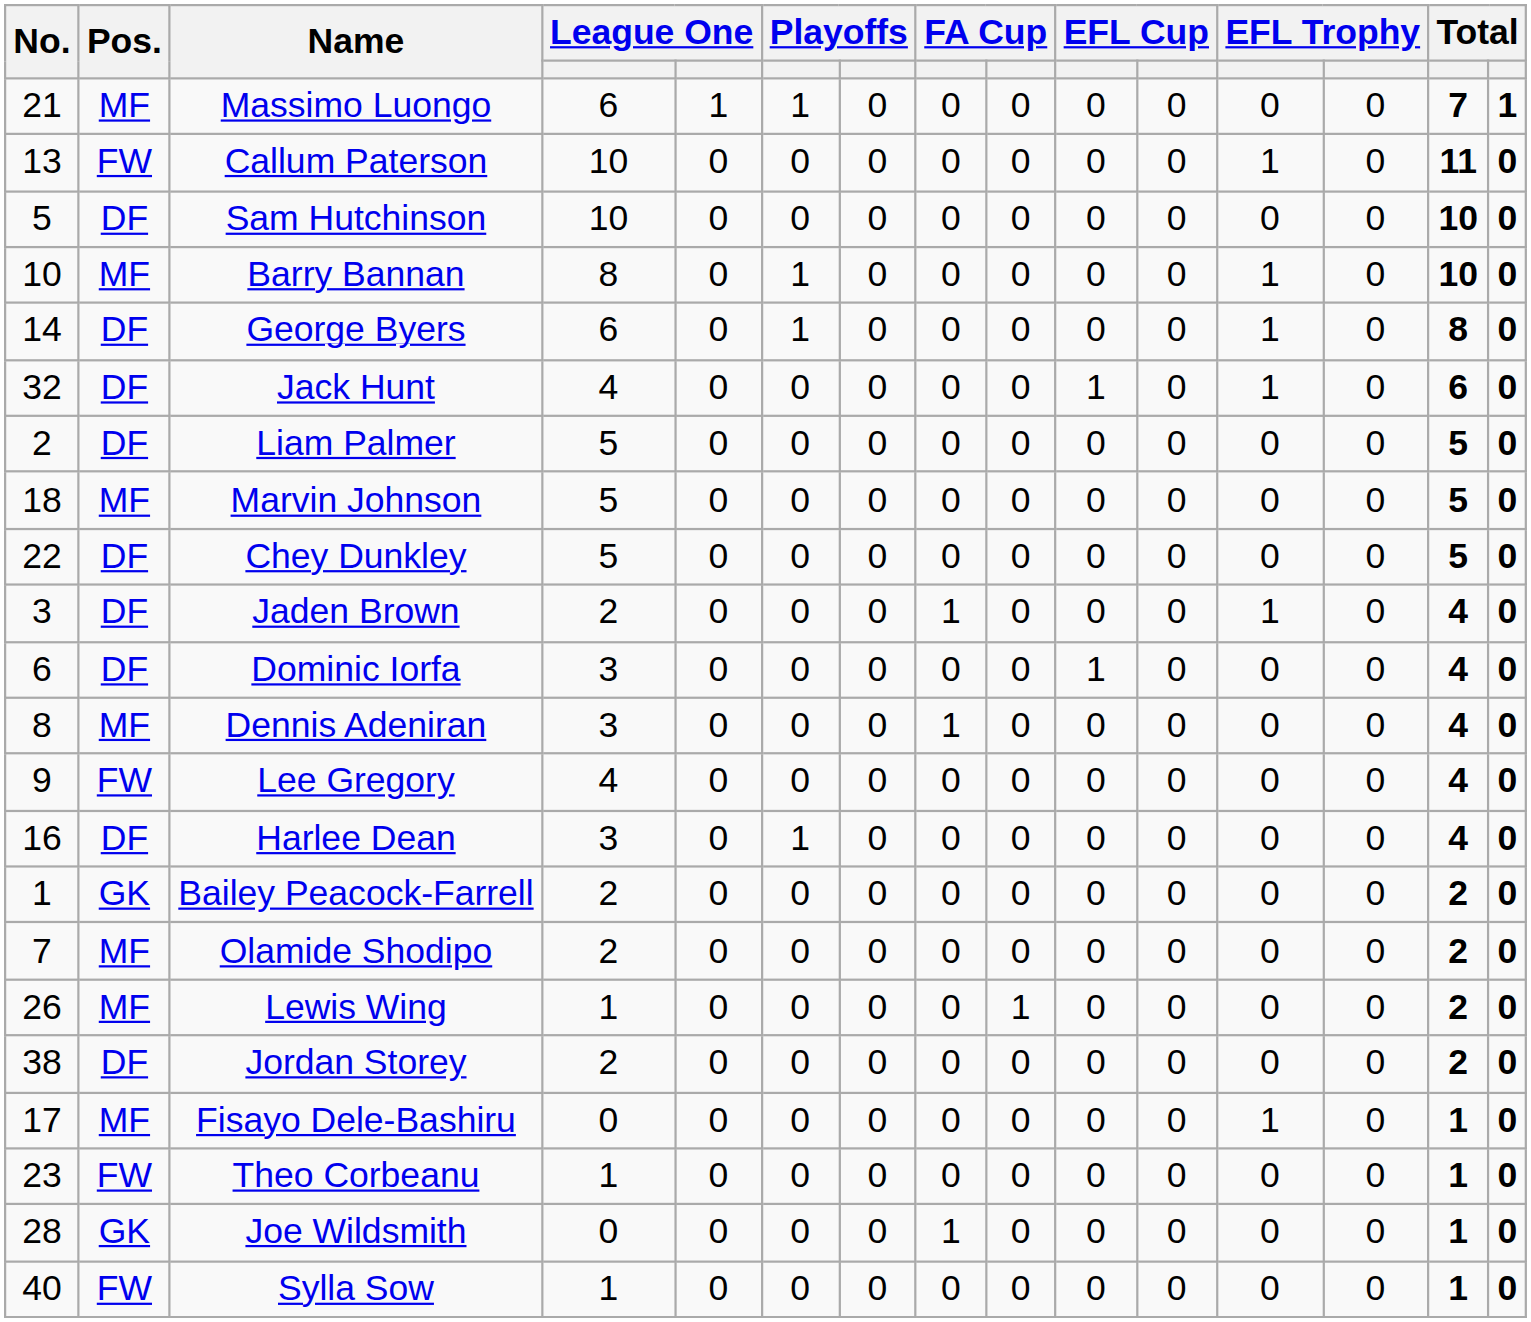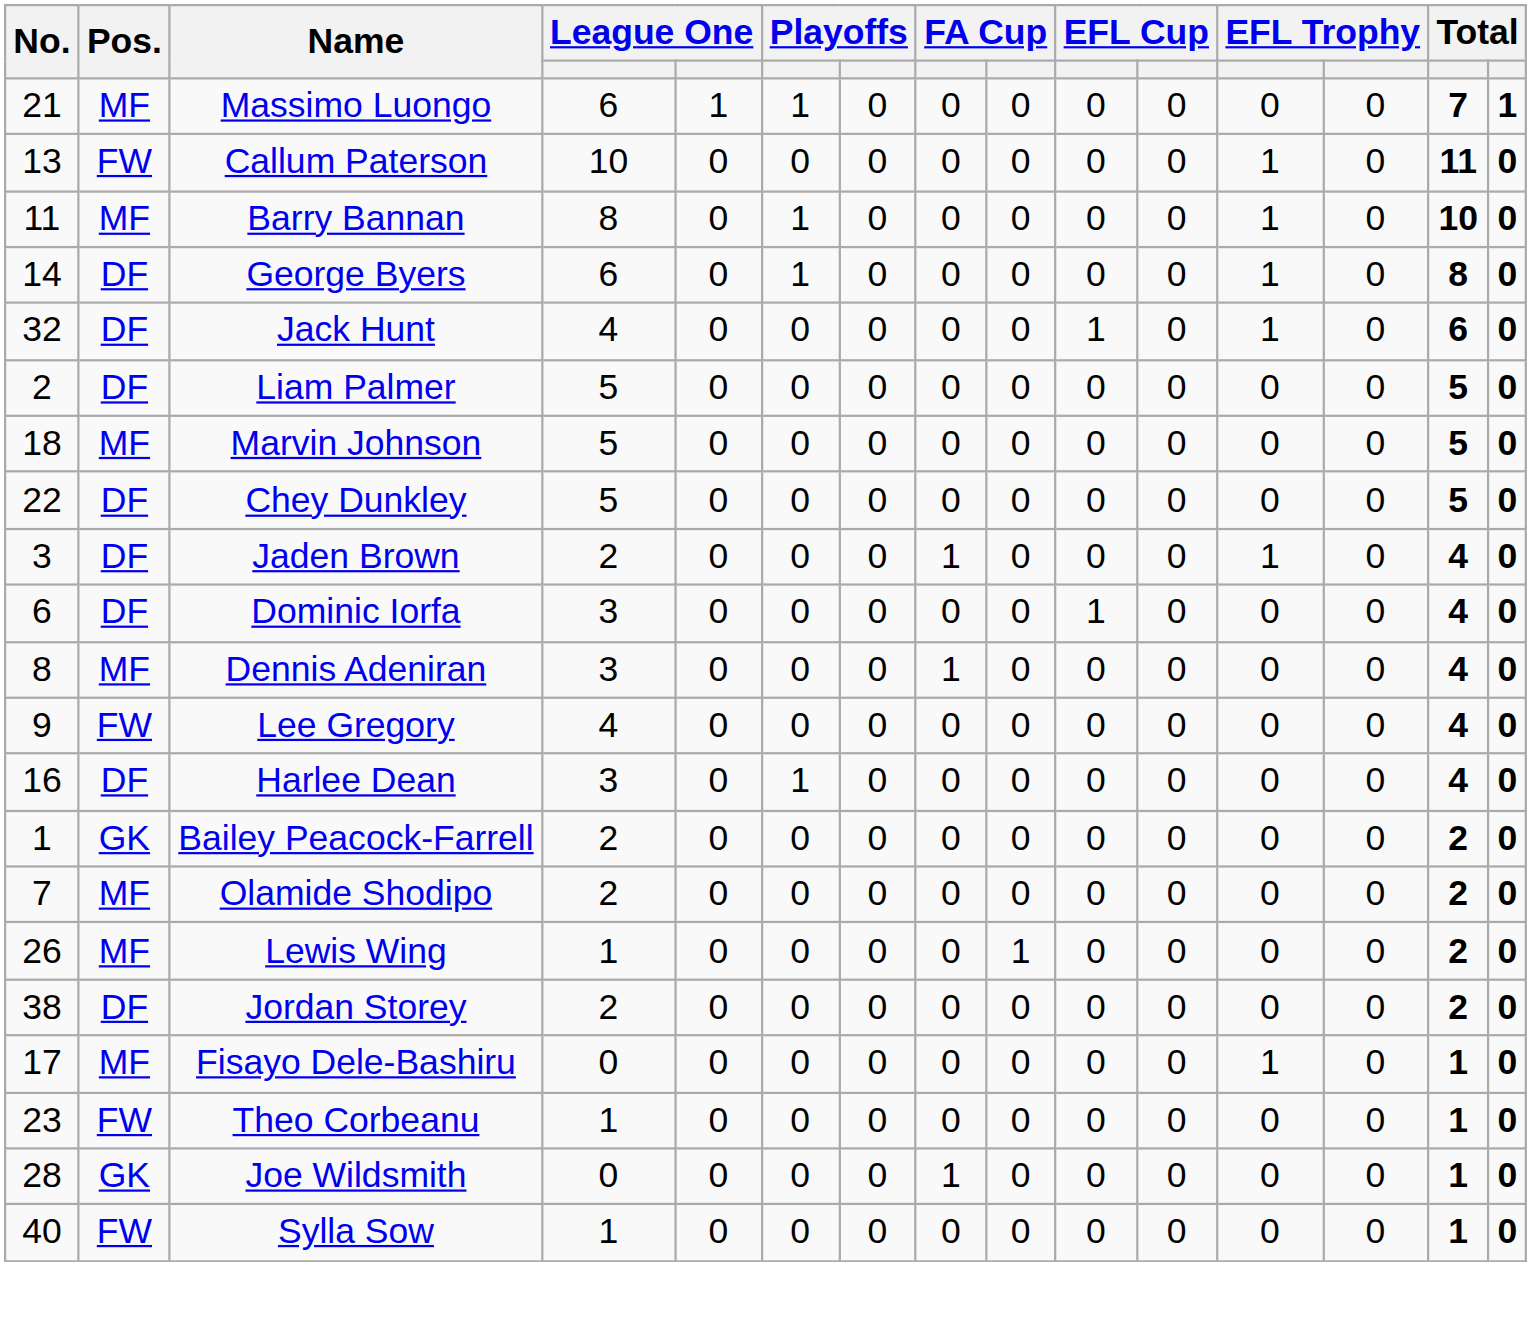 <table class="wikitable sortable" style="text-align:center">
 <tr>
 <th rowspan="2">No.</th>
 <th rowspan="2">Pos.</th>
 <th rowspan="2">Name</th>
 <th colspan="2"><a href='#'>League One</a></th>
 <th colspan="2"><a href='#'>Playoffs</a></th>
 <th colspan="2"><a href='#'>FA Cup</a></th>
 <th colspan="2"><a href='#'>EFL Cup</a></th>
 <th colspan="2"><a href='#'>EFL Trophy</a></th>
 <th colspan="2">Total</th>
 </tr>
 <tr>
 <th></th>
 <th></th>
 <th></th>
 <th></th>
 <th></th>
 <th></th>
 <th></th>
 <th></th>
 <th></th>
 <th></th>
 <th></th>
 <th></th>
 </tr>
 <tr>
 <td>21</td>
 <td><a href='#'>MF</a></td>
 <td><a href='#'>Massimo Luongo</a></td>
 <td>6</td>
 <td>1</td>
 <td>1</td>
 <td>0</td>
 <td>0</td>
 <td>0</td>
 <td>0</td>
 <td>0</td>
 <td>0</td>
 <td>0</td>
 <td><strong>7</strong></td>
 <td><strong>1</strong></td>
 </tr>
 <tr>
 <td>13</td>
 <td><a href='#'>FW</a></td>
 <td><a href='#'>Callum Paterson</a></td>
 <td>10</td>
 <td>0</td>
 <td>0</td>
 <td>0</td>
 <td>0</td>
 <td>0</td>
 <td>0</td>
 <td>0</td>
 <td>1</td>
 <td>0</td>
 <td><strong>11</strong></td>
 <td><strong>0</strong></td>
 </tr>
 <tr>
-<td>5</td>
-<td><a href='#'>DF</a></td>
-<td><a href='#'>Sam Hutchinson</a></td>
-<td>10</td>
-<td>0</td>
-<td>0</td>
-<td>0</td>
-<td>0</td>
-<td>0</td>
-<td>0</td>
-<td>0</td>
-<td>0</td>
-<td>0</td>
-<td><strong>10</strong></td>
-<td><strong>0</strong></td>
-</tr>
-<tr>
-<td>10</td>
+<td>11</td>
 <td><a href='#'>MF</a></td>
 <td><a href='#'>Barry Bannan</a></td>
 <td>8</td>
 <td>0</td>
 <td>1</td>
 <td>0</td>
 <td>0</td>
 <td>0</td>
 <td>0</td>
 <td>0</td>
 <td>1</td>
 <td>0</td>
 <td><strong>10</strong></td>
 <td><strong>0</strong></td>
 </tr>
 <tr>
 <td>14</td>
 <td><a href='#'>DF</a></td>
 <td><a href='#'>George Byers</a></td>
 <td>6</td>
 <td>0</td>
 <td>1</td>
 <td>0</td>
 <td>0</td>
 <td>0</td>
 <td>0</td>
 <td>0</td>
 <td>1</td>
 <td>0</td>
 <td><strong>8</strong></td>
 <td><strong>0</strong></td>
 </tr>
 <tr>
 <td>32</td>
 <td><a href='#'>DF</a></td>
 <td><a href='#'>Jack Hunt</a></td>
 <td>4</td>
 <td>0</td>
 <td>0</td>
 <td>0</td>
 <td>0</td>
 <td>0</td>
 <td>1</td>
 <td>0</td>
 <td>1</td>
 <td>0</td>
 <td><strong>6</strong></td>
 <td><strong>0</strong></td>
 </tr>
 <tr>
 <td>2</td>
 <td><a href='#'>DF</a></td>
 <td><a href='#'>Liam Palmer</a></td>
 <td>5</td>
 <td>0</td>
 <td>0</td>
 <td>0</td>
 <td>0</td>
 <td>0</td>
 <td>0</td>
 <td>0</td>
 <td>0</td>
 <td>0</td>
 <td><strong>5</strong></td>
 <td><strong>0</strong></td>
 </tr>
 <tr>
 <td>18</td>
 <td><a href='#'>MF</a></td>
 <td><a href='#'>Marvin Johnson</a></td>
 <td>5</td>
 <td>0</td>
 <td>0</td>
 <td>0</td>
 <td>0</td>
 <td>0</td>
 <td>0</td>
 <td>0</td>
 <td>0</td>
 <td>0</td>
 <td><strong>5</strong></td>
 <td><strong>0</strong></td>
 </tr>
 <tr>
 <td>22</td>
 <td><a href='#'>DF</a></td>
 <td><a href='#'>Chey Dunkley</a></td>
 <td>5</td>
 <td>0</td>
 <td>0</td>
 <td>0</td>
 <td>0</td>
 <td>0</td>
 <td>0</td>
 <td>0</td>
 <td>0</td>
 <td>0</td>
 <td><strong>5</strong></td>
 <td><strong>0</strong></td>
 </tr>
 <tr>
 <td>3</td>
 <td><a href='#'>DF</a></td>
 <td><a href='#'>Jaden Brown</a></td>
 <td>2</td>
 <td>0</td>
 <td>0</td>
 <td>0</td>
 <td>1</td>
 <td>0</td>
 <td>0</td>
 <td>0</td>
 <td>1</td>
 <td>0</td>
 <td><strong>4</strong></td>
 <td><strong>0</strong></td>
 </tr>
 <tr>
 <td>6</td>
 <td><a href='#'>DF</a></td>
 <td><a href='#'>Dominic Iorfa</a></td>
 <td>3</td>
 <td>0</td>
 <td>0</td>
 <td>0</td>
 <td>0</td>
 <td>0</td>
 <td>1</td>
 <td>0</td>
 <td>0</td>
 <td>0</td>
 <td><strong>4</strong></td>
 <td><strong>0</strong></td>
 </tr>
 <tr>
 <td>8</td>
 <td><a href='#'>MF</a></td>
 <td><a href='#'>Dennis Adeniran</a></td>
 <td>3</td>
 <td>0</td>
 <td>0</td>
 <td>0</td>
 <td>1</td>
 <td>0</td>
 <td>0</td>
 <td>0</td>
 <td>0</td>
 <td>0</td>
 <td><strong>4</strong></td>
 <td><strong>0</strong></td>
 </tr>
 <tr>
 <td>9</td>
 <td><a href='#'>FW</a></td>
 <td><a href='#'>Lee Gregory</a></td>
 <td>4</td>
 <td>0</td>
 <td>0</td>
 <td>0</td>
 <td>0</td>
 <td>0</td>
 <td>0</td>
 <td>0</td>
 <td>0</td>
 <td>0</td>
 <td><strong>4</strong></td>
 <td><strong>0</strong></td>
 </tr>
 <tr>
 <td>16</td>
 <td><a href='#'>DF</a></td>
 <td><a href='#'>Harlee Dean</a></td>
 <td>3</td>
 <td>0</td>
 <td>1</td>
 <td>0</td>
 <td>0</td>
 <td>0</td>
 <td>0</td>
 <td>0</td>
 <td>0</td>
 <td>0</td>
 <td><strong>4</strong></td>
 <td><strong>0</strong></td>
 </tr>
 <tr>
 <td>1</td>
 <td><a href='#'>GK</a></td>
 <td><a href='#'>Bailey Peacock-Farrell</a></td>
 <td>2</td>
 <td>0</td>
 <td>0</td>
 <td>0</td>
 <td>0</td>
 <td>0</td>
 <td>0</td>
 <td>0</td>
 <td>0</td>
 <td>0</td>
 <td><strong>2</strong></td>
 <td><strong>0</strong></td>
 </tr>
 <tr>
 <td>7</td>
 <td><a href='#'>MF</a></td>
 <td><a href='#'>Olamide Shodipo</a></td>
 <td>2</td>
 <td>0</td>
 <td>0</td>
 <td>0</td>
 <td>0</td>
 <td>0</td>
 <td>0</td>
 <td>0</td>
 <td>0</td>
 <td>0</td>
 <td><strong>2</strong></td>
 <td><strong>0</strong></td>
 </tr>
 <tr>
 <td>26</td>
 <td><a href='#'>MF</a></td>
 <td><a href='#'>Lewis Wing</a></td>
 <td>1</td>
 <td>0</td>
 <td>0</td>
 <td>0</td>
 <td>0</td>
 <td>1</td>
 <td>0</td>
 <td>0</td>
 <td>0</td>
 <td>0</td>
 <td><strong>2</strong></td>
 <td><strong>0</strong></td>
 </tr>
 <tr>
 <td>38</td>
 <td><a href='#'>DF</a></td>
 <td><a href='#'>Jordan Storey</a></td>
 <td>2</td>
 <td>0</td>
 <td>0</td>
 <td>0</td>
 <td>0</td>
 <td>0</td>
 <td>0</td>
 <td>0</td>
 <td>0</td>
 <td>0</td>
 <td><strong>2</strong></td>
 <td><strong>0</strong></td>
 </tr>
 <tr>
 <td>17</td>
 <td><a href='#'>MF</a></td>
 <td><a href='#'>Fisayo Dele-Bashiru</a></td>
 <td>0</td>
 <td>0</td>
 <td>0</td>
 <td>0</td>
 <td>0</td>
 <td>0</td>
 <td>0</td>
 <td>0</td>
 <td>1</td>
 <td>0</td>
 <td><strong>1</strong></td>
 <td><strong>0</strong></td>
 </tr>
 <tr>
 <td>23</td>
 <td><a href='#'>FW</a></td>
 <td><a href='#'>Theo Corbeanu</a></td>
 <td>1</td>
 <td>0</td>
 <td>0</td>
 <td>0</td>
 <td>0</td>
 <td>0</td>
 <td>0</td>
 <td>0</td>
 <td>0</td>
 <td>0</td>
 <td><strong>1</strong></td>
 <td><strong>0</strong></td>
 </tr>
 <tr>
 <td>28</td>
 <td><a href='#'>GK</a></td>
 <td><a href='#'>Joe Wildsmith</a></td>
 <td>0</td>
 <td>0</td>
 <td>0</td>
 <td>0</td>
 <td>1</td>
 <td>0</td>
 <td>0</td>
 <td>0</td>
 <td>0</td>
 <td>0</td>
 <td><strong>1</strong></td>
 <td><strong>0</strong></td>
 </tr>
 <tr>
 <td>40</td>
 <td><a href='#'>FW</a></td>
 <td><a href='#'>Sylla Sow</a></td>
 <td>1</td>
 <td>0</td>
 <td>0</td>
 <td>0</td>
 <td>0</td>
 <td>0</td>
 <td>0</td>
 <td>0</td>
 <td>0</td>
 <td>0</td>
 <td><strong>1</strong></td>
 <td><strong>0</strong></td>
 </tr>
 <tr>
 </tr>
 </table>
